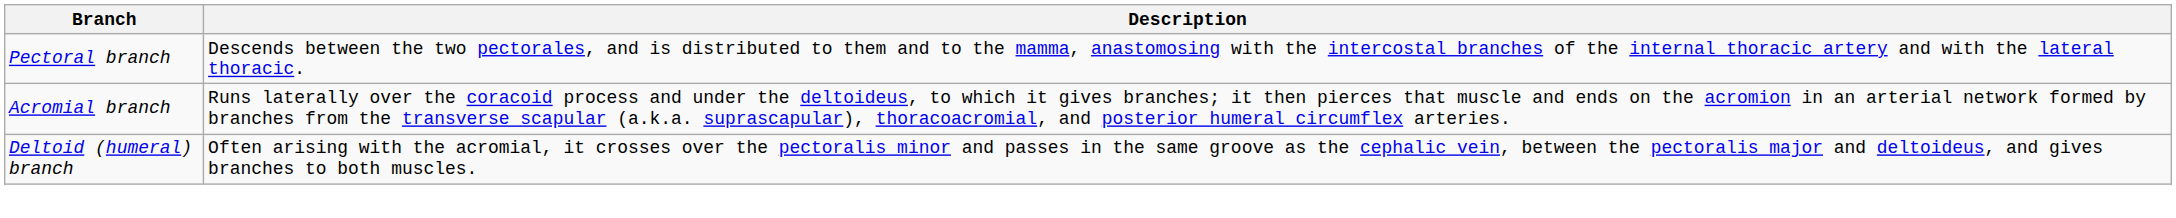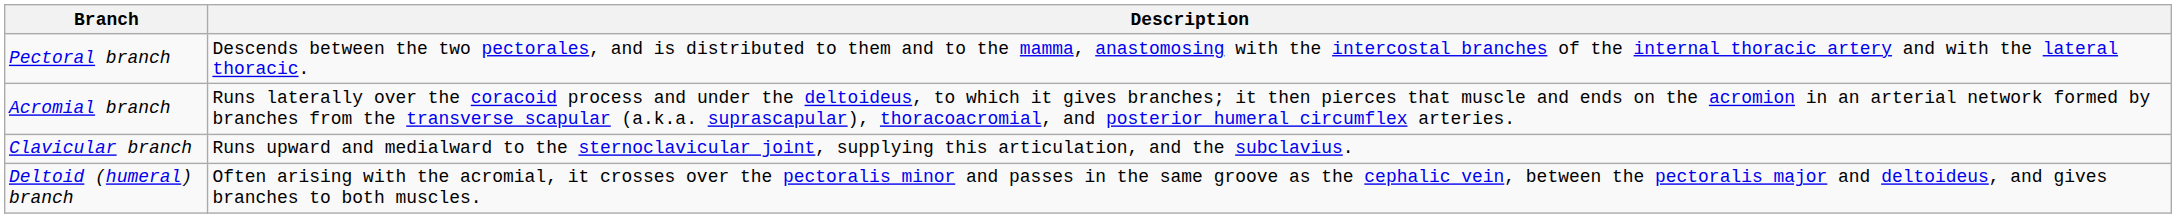 <table class="wikitable">
 <tr>
 <th>Branch</th>
 <th>Description</th>
 </tr>
 <tr>
 <td><em><a href='#'>Pectoral</a> branch</em></td>
 <td>Descends between the two <a href='#'>pectorales</a>, and is distributed to them and to the <a href='#'>mamma</a>, <a href='#'>anastomosing</a> with the <a href='#'>intercostal branches</a> of the <a href='#'>internal thoracic artery</a> and with the <a href='#'>lateral thoracic</a>.</td>
 </tr>
 <tr>
 <td><em><a href='#'>Acromial</a> branch</em></td>
 <td>Runs laterally over the <a href='#'>coracoid</a> process and under the <a href='#'>deltoideus</a>, to which it gives branches; it then pierces that muscle and ends on the <a href='#'>acromion</a> in an arterial network formed by branches from the <a href='#'>transverse scapular</a> (a.k.a. <a href='#'>suprascapular</a>), <a href='#'>thoracoacromial</a>, and <a href='#'>posterior humeral circumflex</a> arteries.</td>
 </tr>
 <tr>
+<td><em><a href='#'>Clavicular</a> branch</em></td>
+<td>Runs upward and medialward to the <a href='#'>sternoclavicular joint</a>, supplying this articulation, and the <a href='#'>subclavius</a>.</td>
+</tr>
+<tr>
 <td><em><a href='#'>Deltoid</a> (<a href='#'>humeral</a>) branch</em></td>
 <td>Often arising with the acromial, it crosses over the <a href='#'>pectoralis minor</a> and passes in the same groove as the <a href='#'>cephalic vein</a>, between the <a href='#'>pectoralis major</a> and <a href='#'>deltoideus</a>, and gives branches to both muscles.</td>
 </tr>
 </table>
